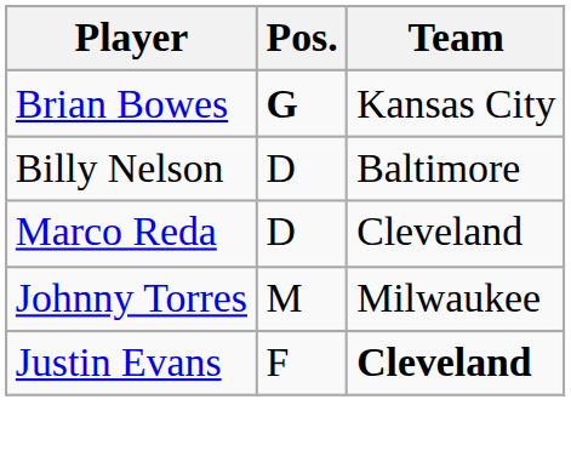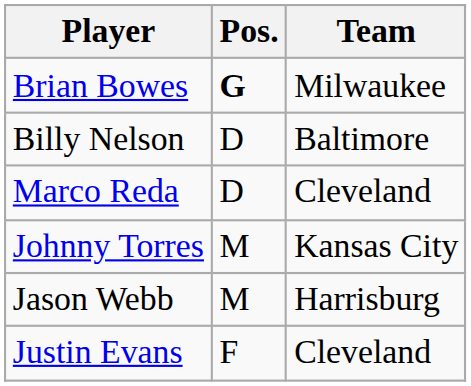 <table class="wikitable">
 <tr>
 <th>Player</th>
 <th>Pos.</th>
 <th>Team</th>
 </tr>
 <tr>
 <td><a href='#'>Brian Bowes</a></td>
 <td><strong>G</strong></td>
-<td>Kansas City</td>
+<td>Milwaukee</td>
 </tr>
 <tr>
 <td>Billy Nelson</td>
 <td>D</td>
 <td>Baltimore</td>
 </tr>
 <tr>
 <td><a href='#'>Marco Reda</a></td>
 <td>D</td>
 <td>Cleveland</td>
 </tr>
 <tr>
 <td><a href='#'>Johnny Torres</a></td>
 <td>M</td>
-<td>Milwaukee</td>
+<td>Kansas City</td>
+</tr>
+<tr>
+<td>Jason Webb</td>
+<td>M</td>
+<td>Harrisburg</td>
 </tr>
 <tr>
 <td><a href='#'>Justin Evans</a></td>
 <td>F</td>
-<td><strong>Cleveland</strong></td>
+<td>Cleveland</td>
 </tr>
 </table>
